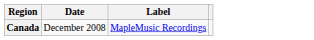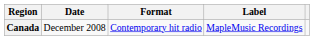 <table class="wikitable plainrowheaders">
 <tr>
 <th scope="col">Region</th>
 <th scope="col">Date</th>
+<th scope="col">Format</th>
 <th scope="col">Label</th>
 <th scope="col"></th>
 </tr>
 <tr>
 <th scope="row">Canada</th>
 <td>December 2008</td>
+<td><a href='#'>Contemporary hit radio</a></td>
 <td><a href='#'>MapleMusic Recordings</a></td>
 <td align="center"></td>
 </tr>
 </table>
